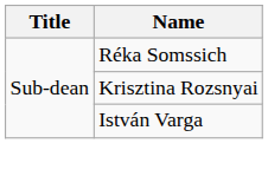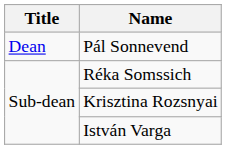 <table class="wikitable">
 <tr>
 <th>Title</th>
 <th>Name</th>
+</tr>
+<tr>
+<td><a href='#'>Dean</a></td>
+<td>Pál Sonnevend</td>
 </tr>
 <tr>
 <td rowspan="3">Sub-dean</td>
 <td>Réka Somssich</td>
 </tr>
 <tr>
 <td>Krisztina Rozsnyai</td>
 </tr>
 <tr>
 <td>István Varga</td>
 </tr>
 </table>
